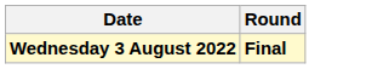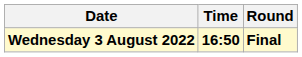 <table class="wikitable">
 <tr>
 <th>Date</th>
+<th>Time</th>
 <th>Round</th>
 </tr>
 <tr>
 <td style=background:lemonchiffon><strong>Wednesday 3 August 2022</strong></td>
+<td style=background:lemonchiffon><strong>16:50</strong></td>
 <td style=background:lemonchiffon><strong>Final</strong></td>
 </tr>
 </table>
